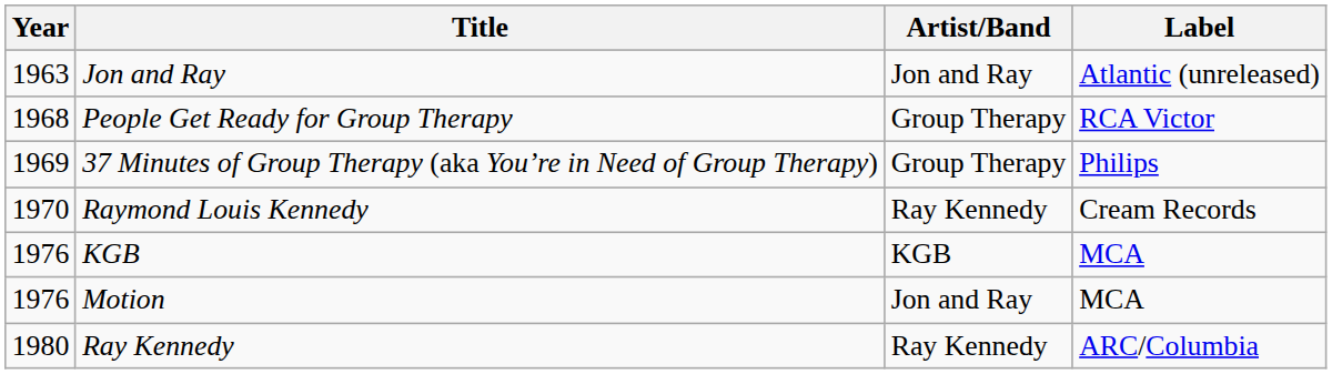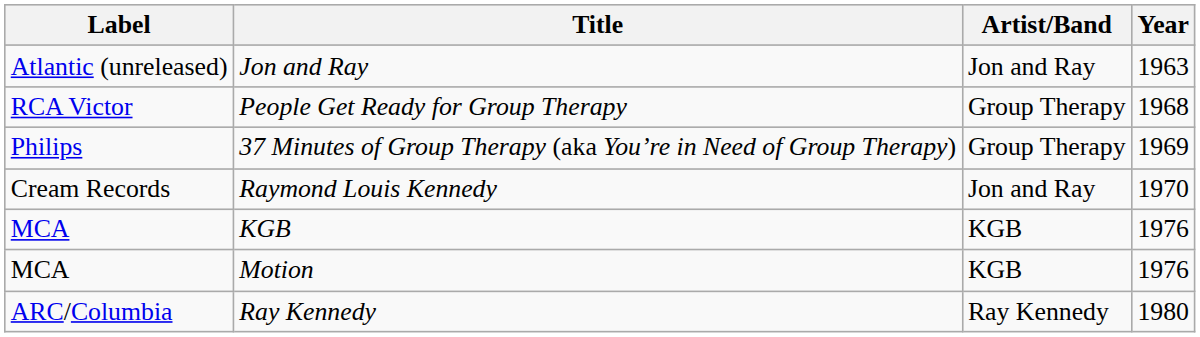 <table class="wikitable">
 <tr>
-<th>Year</th>
+<th>Label</th>
 <th>Title</th>
 <th>Artist/Band</th>
-<th>Label</th>
+<th>Year</th>
 </tr>
 <tr>
-<td>1963</td>
+<td><a href='#'>Atlantic</a> (unreleased)</td>
 <td><em>Jon and Ray</em></td>
 <td>Jon and Ray</td>
-<td><a href='#'>Atlantic</a> (unreleased)</td>
+<td>1963</td>
 </tr>
 <tr>
-<td>1968</td>
+<td><a href='#'>RCA Victor</a></td>
 <td><em>People Get Ready for Group Therapy</em></td>
 <td>Group Therapy</td>
-<td><a href='#'>RCA Victor</a></td>
+<td>1968</td>
 </tr>
 <tr>
-<td>1969</td>
+<td><a href='#'>Philips</a></td>
 <td><em>37 Minutes of Group Therapy</em> (aka <em>You’re in Need of Group Therapy</em>)</td>
 <td>Group Therapy</td>
-<td><a href='#'>Philips</a></td>
+<td>1969</td>
 </tr>
 <tr>
+<td>Cream Records</td>
+<td><em>Raymond Louis Kennedy</em></td>
+<td>Jon and Ray</td>
 <td>1970</td>
-<td><em>Raymond Louis Kennedy</em></td>
-<td>Ray Kennedy</td>
-<td>Cream Records</td>
 </tr>
 <tr>
-<td>1976</td>
+<td><a href='#'>MCA</a></td>
 <td><em>KGB</em></td>
 <td>KGB</td>
-<td><a href='#'>MCA</a></td>
+<td>1976</td>
 </tr>
 <tr>
+<td>MCA</td>
+<td><em>Motion</em></td>
+<td>KGB</td>
 <td>1976</td>
-<td><em>Motion</em></td>
-<td>Jon and Ray</td>
-<td>MCA</td>
 </tr>
 <tr>
-<td>1980</td>
+<td><a href='#'>ARC</a>/<a href='#'>Columbia</a></td>
 <td><em>Ray Kennedy</em></td>
 <td>Ray Kennedy</td>
-<td><a href='#'>ARC</a>/<a href='#'>Columbia</a></td>
+<td>1980</td>
 </tr>
 </table>
